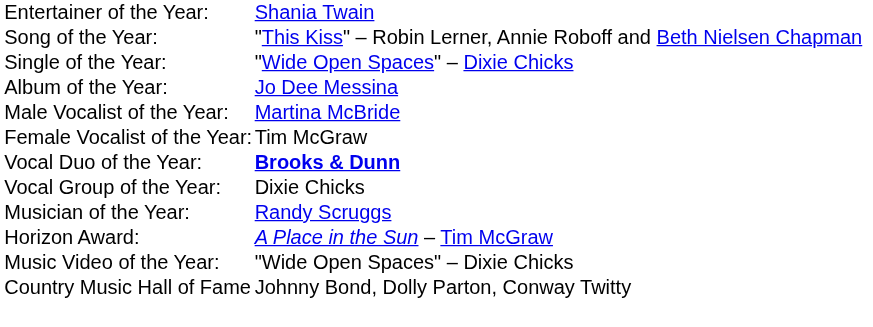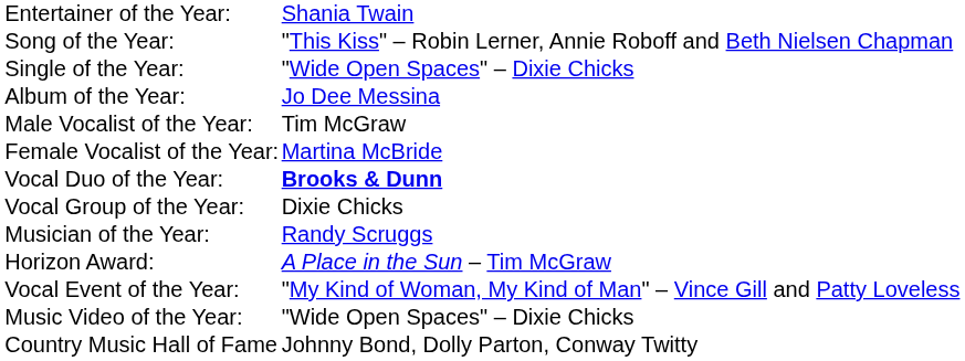 <table cellspacing="0" border="0" cellpadding="1">
 <tr>
 <td>Entertainer of the Year:</td>
 <td><a href='#'>Shania Twain</a></td>
 </tr>
 <tr>
 <td>Song of the Year:</td>
 <td>"<a href='#'>This Kiss</a>" – Robin Lerner, Annie Roboff and <a href='#'>Beth Nielsen Chapman</a></td>
 </tr>
 <tr>
 <td>Single of the Year:</td>
 <td>"<a href='#'>Wide Open Spaces</a>" – <a href='#'>Dixie Chicks</a></td>
 </tr>
 <tr>
 <td>Album of the Year:</td>
 <td><a href='#'>Jo Dee Messina</a></td>
 </tr>
 <tr>
 <td>Male Vocalist of the Year:</td>
-<td><a href='#'>Martina McBride</a></td>
+<td>Tim McGraw</td>
 </tr>
 <tr>
 <td>Female Vocalist of the Year:</td>
-<td>Tim McGraw</td>
+<td><a href='#'>Martina McBride</a></td>
 </tr>
 <tr>
 <td>Vocal Duo of the Year:</td>
 <td><strong><a href='#'>Brooks & Dunn</a></strong></td>
 </tr>
 <tr>
 <td>Vocal Group of the Year:</td>
 <td>Dixie Chicks</td>
 </tr>
 <tr>
 <td>Musician of the Year:</td>
 <td><a href='#'>Randy Scruggs</a></td>
 </tr>
 <tr>
 <td>Horizon Award:</td>
 <td><em><a href='#'>A Place in the Sun</a></em> – <a href='#'>Tim McGraw</a></td>
 </tr>
 <tr>
+<td>Vocal Event of the Year:</td>
+<td>"<a href='#'>My Kind of Woman, My Kind of Man</a>" – <a href='#'>Vince Gill</a> and <a href='#'>Patty Loveless</a></td>
+</tr>
+<tr>
 <td>Music Video of the Year:</td>
 <td>"Wide Open Spaces" – Dixie Chicks</td>
 </tr>
 <tr>
 <td>Country Music Hall of Fame</td>
 <td>Johnny Bond, Dolly Parton, Conway Twitty</td>
 </tr>
 </table>
